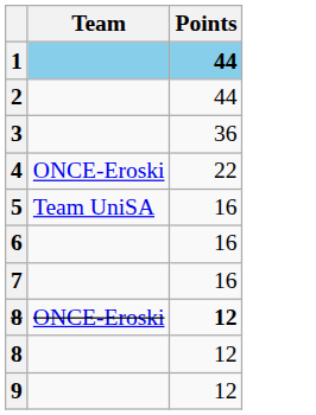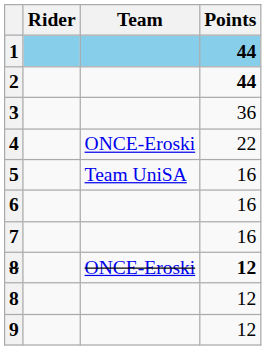 <table class="wikitable">
 <tr>
 <th></th>
+<th>Rider</th>
 <th>Team</th>
 <th>Points</th>
 </tr>
 <tr style="background:skyBlue;">
 <th>1</th>
 <td><strong></strong></td>
+<td><strong></strong></td>
 <td align=right><strong>44</strong></td>
 </tr>
 <tr>
 <th>2</th>
 <td></td>
-<td align=right>44</td>
+<td></td>
+<td align=right><strong>44</strong></td>
 </tr>
 <tr>
 <th>3</th>
+<td></td>
 <td></td>
 <td align=right>36</td>
 </tr>
 <tr>
 <th>4</th>
+<td></td>
 <td><a href='#'>ONCE-Eroski</a></td>
 <td align=right>22</td>
 </tr>
 <tr>
 <th>5</th>
+<td></td>
 <td><a href='#'>Team UniSA</a></td>
 <td align=right>16</td>
 </tr>
 <tr>
 <th>6</th>
 <td></td>
+<td></td>
 <td align=right>16</td>
 </tr>
 <tr>
 <th>7</th>
 <td></td>
+<td></td>
 <td align=right>16</td>
 </tr>
 <tr>
 <th><s> 8 </s></th>
+<td><s> </s></td>
 <td><s><a href='#'>ONCE-Eroski</a></s></td>
 <td align=right><strong>12</strong></td>
 </tr>
 <tr>
 <th>8</th>
 <td></td>
+<td></td>
 <td align=right>12</td>
 </tr>
 <tr>
 <th>9</th>
 <td></td>
+<td></td>
 <td align=right>12</td>
 </tr>
 </table>
